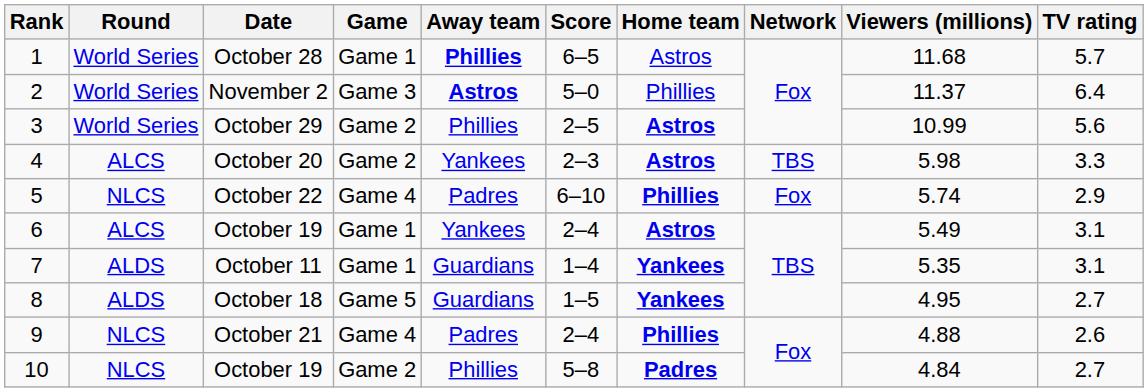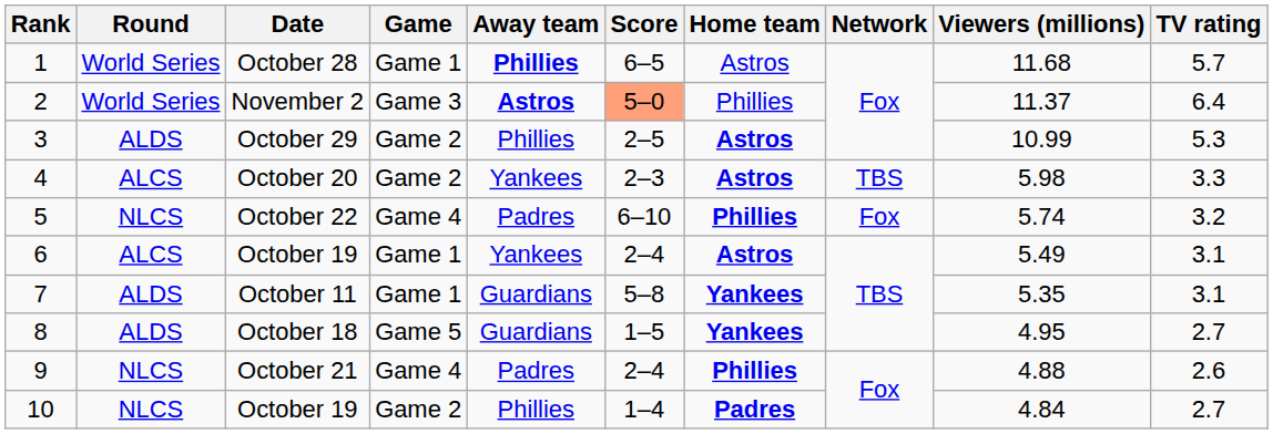 <table class="wikitable sortable" style="text-align:center">
 <tr>
 <th>Rank</th>
 <th>Round</th>
 <th>Date</th>
 <th>Game</th>
 <th class="unsortable">Away team</th>
 <th class="unsortable">Score</th>
 <th class="unsortable">Home team</th>
 <th>Network</th>
 <th data-sort-type="number">Viewers (millions)</th>
 <th data-sort-type="number">TV rating</th>
 </tr>
 <tr>
 <td>1</td>
 <td><a href='#'>World Series</a></td>
 <td>October 28</td>
 <td>Game 1</td>
 <td><strong><a href='#'>Phillies</a></strong></td>
 <td>6–5 </td>
 <td><a href='#'>Astros</a></td>
 <td rowspan="3"><a href='#'>Fox</a></td>
 <td>11.68</td>
 <td>5.7</td>
 </tr>
 <tr>
 <td>2</td>
 <td><a href='#'>World Series</a></td>
 <td>November 2</td>
 <td>Game 3</td>
 <td><strong><a href='#'>Astros</a></strong></td>
-<td>5–0</td>
+<td style="background: lightsalmon;">5–0</td>
 <td><a href='#'>Phillies</a></td>
 <td>11.37</td>
 <td>6.4</td>
 </tr>
 <tr>
 <td>3</td>
-<td><a href='#'>World Series</a></td>
+<td><a href='#'>ALDS</a></td>
 <td>October 29</td>
 <td>Game 2</td>
 <td><a href='#'>Phillies</a></td>
 <td>2–5</td>
 <td><strong><a href='#'>Astros</a></strong></td>
 <td>10.99</td>
-<td>5.6</td>
+<td>5.3</td>
 </tr>
 <tr>
 <td>4</td>
 <td><a href='#'>ALCS</a></td>
 <td>October 20</td>
 <td>Game 2</td>
 <td><a href='#'>Yankees</a></td>
 <td>2–3</td>
 <td><strong><a href='#'>Astros</a></strong></td>
 <td><a href='#'>TBS</a></td>
 <td>5.98</td>
 <td>3.3</td>
 </tr>
 <tr>
 <td>5</td>
 <td><a href='#'>NLCS</a></td>
 <td>October 22</td>
 <td>Game 4</td>
 <td><a href='#'>Padres</a></td>
 <td>6–10</td>
 <td><strong><a href='#'>Phillies</a></strong></td>
 <td><a href='#'>Fox</a></td>
 <td>5.74</td>
-<td>2.9</td>
+<td>3.2</td>
 </tr>
 <tr>
 <td>6</td>
 <td><a href='#'>ALCS</a></td>
 <td>October 19</td>
 <td>Game 1</td>
 <td><a href='#'>Yankees</a></td>
 <td>2–4</td>
 <td><strong><a href='#'>Astros</a></strong></td>
 <td rowspan="3"><a href='#'>TBS</a></td>
 <td>5.49</td>
 <td>3.1</td>
 </tr>
 <tr>
 <td>7</td>
 <td><a href='#'>ALDS</a></td>
 <td>October 11</td>
 <td>Game 1</td>
 <td><a href='#'>Guardians</a></td>
-<td>1–4</td>
+<td>5–8</td>
 <td><strong><a href='#'>Yankees</a></strong></td>
 <td>5.35</td>
 <td>3.1</td>
 </tr>
 <tr>
 <td>8</td>
 <td><a href='#'>ALDS</a></td>
 <td>October 18</td>
 <td>Game 5</td>
 <td><a href='#'>Guardians</a></td>
 <td>1–5</td>
 <td><strong><a href='#'>Yankees</a></strong></td>
 <td>4.95</td>
 <td>2.7</td>
 </tr>
 <tr>
 <td>9</td>
 <td><a href='#'>NLCS</a></td>
 <td>October 21</td>
 <td>Game 4</td>
 <td><a href='#'>Padres</a></td>
 <td>2–4</td>
 <td><strong><a href='#'>Phillies</a></strong></td>
 <td rowspan="2"><a href='#'>Fox</a></td>
 <td>4.88</td>
 <td>2.6</td>
 </tr>
 <tr>
 <td>10</td>
 <td><a href='#'>NLCS</a></td>
 <td>October 19</td>
 <td>Game 2</td>
 <td><a href='#'>Phillies</a></td>
-<td>5–8</td>
+<td>1–4</td>
 <td><strong><a href='#'>Padres</a></strong></td>
 <td>4.84</td>
 <td>2.7</td>
 </tr>
 </table>
